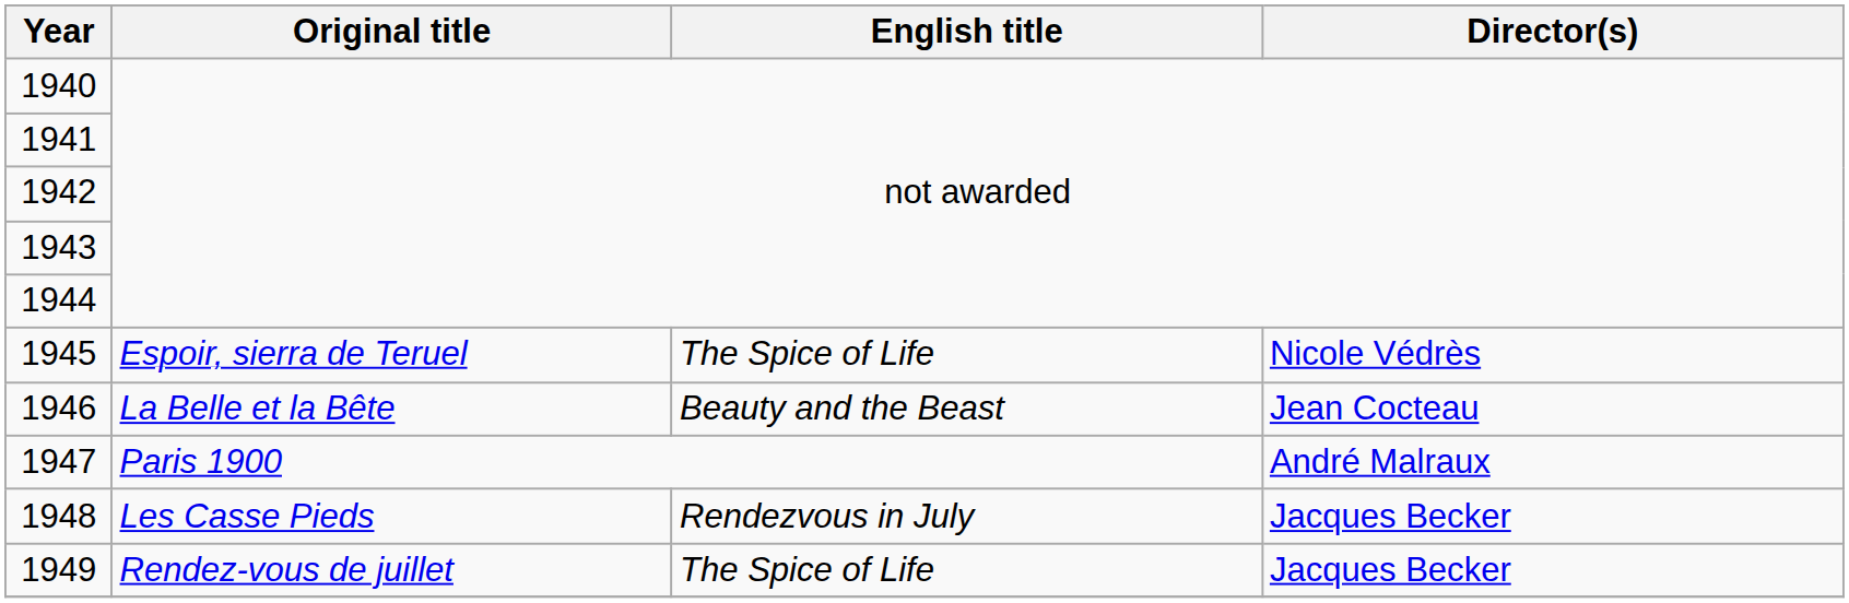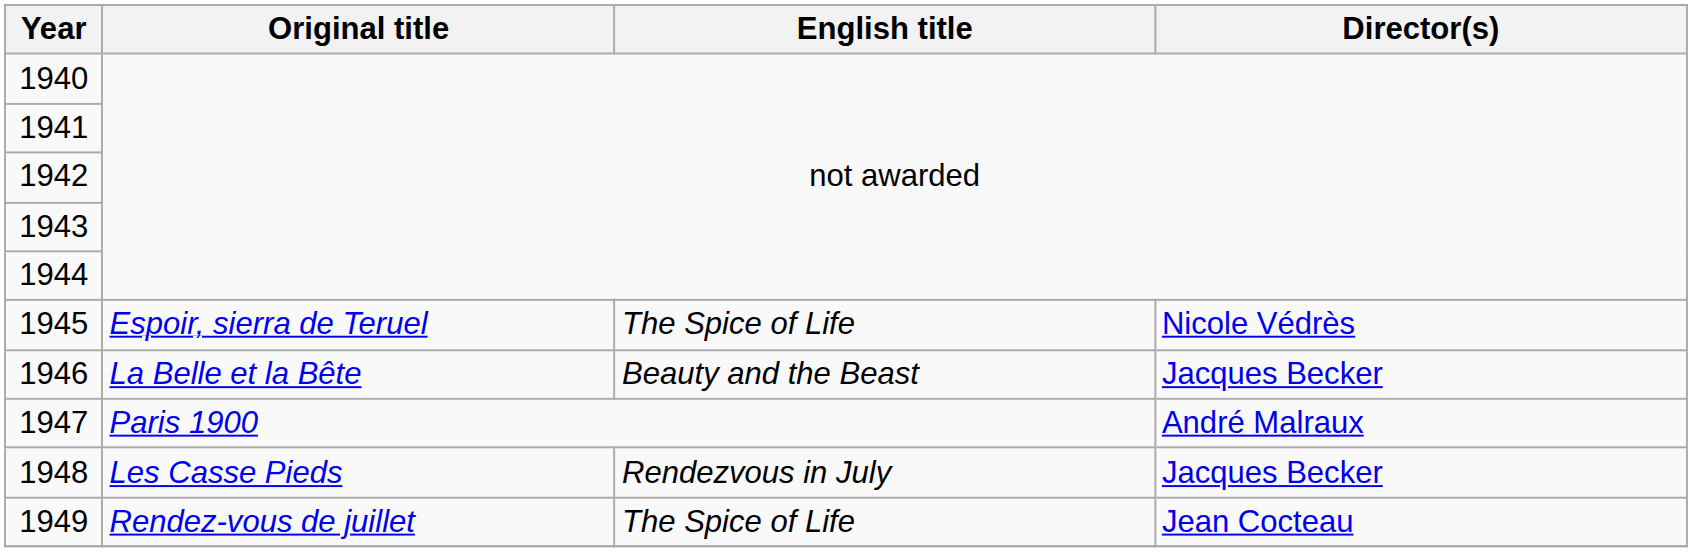 <table class="wikitable plainrowheaders">
 <tr>
 <th scope="col" width="50">Year</th>
 <th scope="col" width="450">Original title</th>
 <th scope="col" width="450">English title</th>
 <th scope="col" width="450">Director(s)</th>
 </tr>
 <tr>
 <td align="center">1940</td>
 <td colspan="3" rowspan="5" align="center">not awarded</td>
 </tr>
 <tr>
 <td align="center">1941</td>
 </tr>
 <tr>
 <td align="center">1942</td>
 </tr>
 <tr>
 <td align="center">1943</td>
 </tr>
 <tr>
 <td align="center">1944</td>
 </tr>
 <tr>
 <td align="center">1945</td>
 <td><em><a href='#'>Espoir, sierra de Teruel</a></em></td>
 <td><em>The Spice of Life</em></td>
 <td><a href='#'>Nicole Védrès</a></td>
 </tr>
 <tr>
 <td align="center">1946</td>
 <td><em><a href='#'>La Belle et la Bête</a></em></td>
 <td><em>Beauty and the Beast</em></td>
-<td><a href='#'>Jean Cocteau</a></td>
+<td><a href='#'>Jacques Becker</a></td>
 </tr>
 <tr>
 <td align="center">1947</td>
 <td colspan="2"><em><a href='#'>Paris 1900</a></em></td>
 <td><a href='#'>André Malraux</a></td>
 </tr>
 <tr>
 <td align="center">1948</td>
 <td><em><a href='#'>Les Casse Pieds</a></em></td>
 <td><em>Rendezvous in July</em></td>
 <td><a href='#'>Jacques Becker</a></td>
 </tr>
 <tr>
 <td align="center">1949</td>
 <td><em><a href='#'>Rendez-vous de juillet</a></em></td>
 <td><em>The Spice of Life</em></td>
-<td><a href='#'>Jacques Becker</a></td>
+<td><a href='#'>Jean Cocteau</a></td>
 </tr>
 <tr>
 </tr>
 </table>
